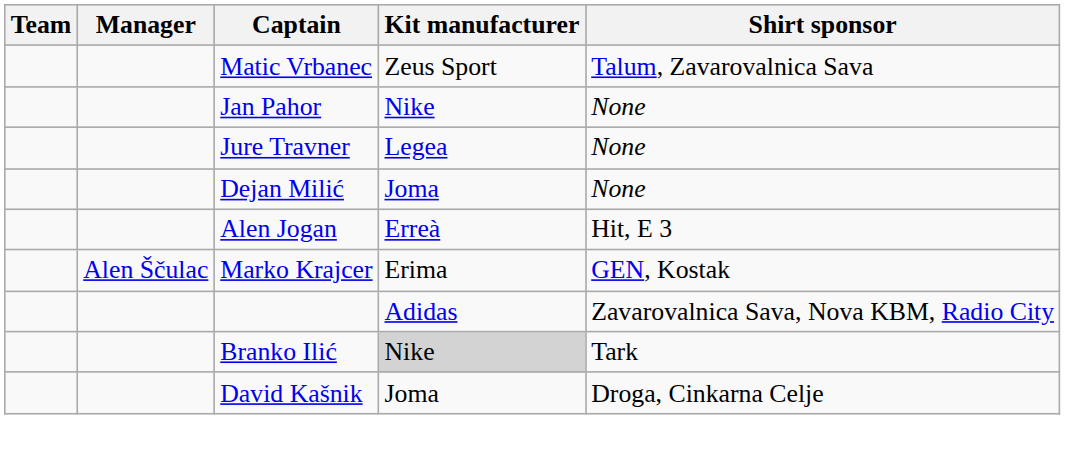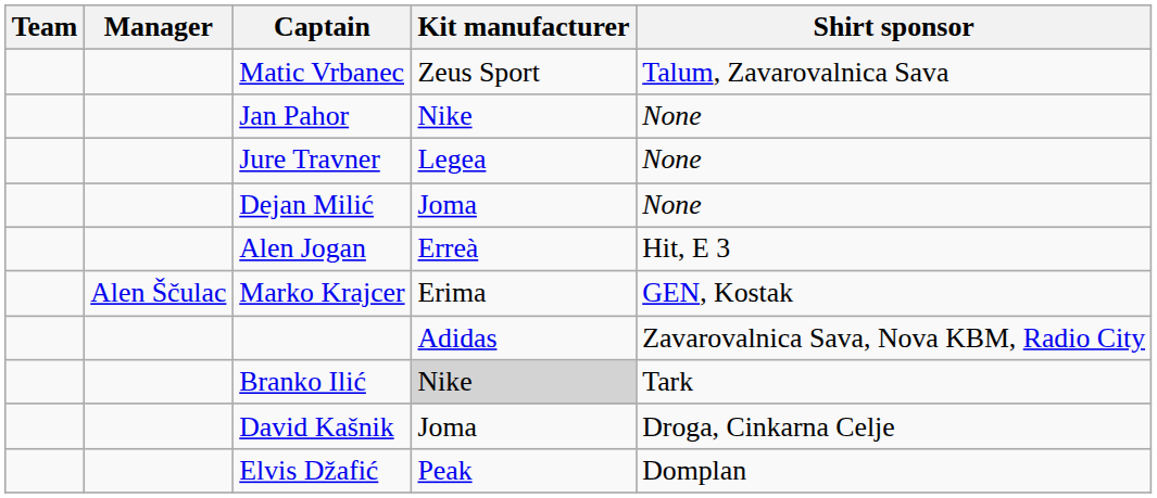 <table class="wikitable sortable">
 <tr>
 <th>Team</th>
 <th>Manager</th>
 <th>Captain</th>
 <th>Kit manufacturer</th>
 <th>Shirt sponsor</th>
 </tr>
 <tr>
 <td></td>
 <td> </td>
 <td> <a href='#'>Matic Vrbanec</a></td>
 <td>Zeus Sport</td>
 <td><a href='#'>Talum</a>, Zavarovalnica Sava</td>
 </tr>
 <tr>
 <td></td>
 <td> </td>
 <td> <a href='#'>Jan Pahor</a></td>
 <td><a href='#'>Nike</a></td>
 <td><em>None</em></td>
 </tr>
 <tr>
 <td></td>
 <td> </td>
 <td> <a href='#'>Jure Travner</a></td>
 <td><a href='#'>Legea</a></td>
 <td><em>None</em></td>
 </tr>
 <tr>
 <td></td>
 <td> </td>
 <td> <a href='#'>Dejan Milić</a></td>
 <td><a href='#'>Joma</a></td>
 <td><em>None</em></td>
 </tr>
 <tr>
 <td></td>
 <td> </td>
 <td> <a href='#'>Alen Jogan</a></td>
 <td><a href='#'>Erreà</a></td>
 <td>Hit, E 3</td>
 </tr>
 <tr>
 <td></td>
 <td> <a href='#'>Alen Ščulac</a></td>
 <td> <a href='#'>Marko Krajcer</a></td>
 <td>Erima</td>
 <td><a href='#'>GEN</a>, Kostak</td>
 </tr>
 <tr>
 <td></td>
 <td> </td>
 <td> </td>
 <td><a href='#'>Adidas</a></td>
 <td>Zavarovalnica Sava, Nova KBM, <a href='#'>Radio City</a></td>
 </tr>
 <tr>
 <td></td>
 <td> </td>
 <td> <a href='#'>Branko Ilić</a></td>
 <td style="background: lightgrey;">Nike</td>
 <td>Tark</td>
 </tr>
 <tr>
 <td></td>
 <td> </td>
 <td> <a href='#'>David Kašnik</a></td>
 <td>Joma</td>
 <td>Droga, Cinkarna Celje</td>
 </tr>
+<tr>
+<td></td>
+<td> </td>
+<td> <a href='#'>Elvis Džafić</a></td>
+<td><a href='#'>Peak</a></td>
+<td>Domplan</td>
+</tr>
 </table>
